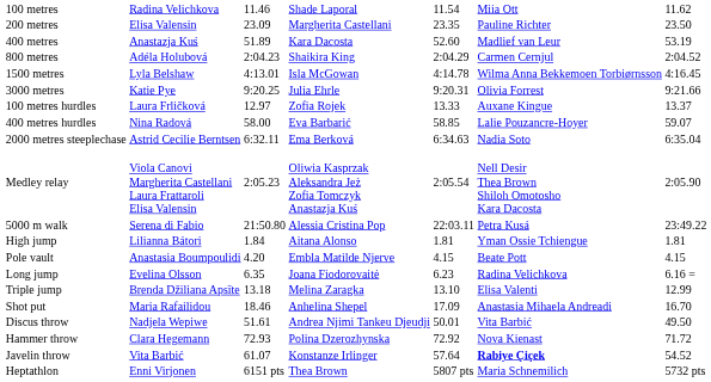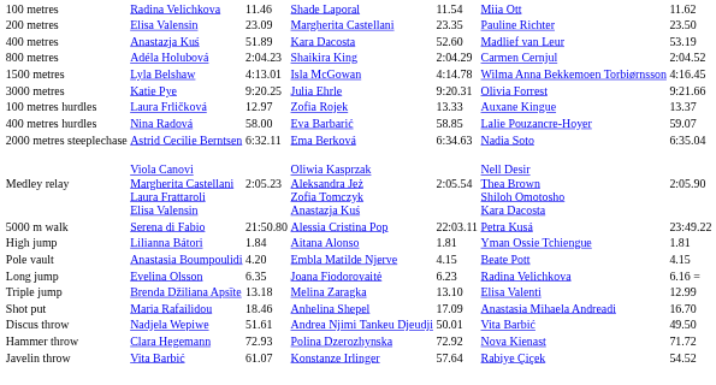 <table>
 <tr>
 <td>100 metres</td>
 <td><a href='#'>Radina Velichkova</a><br></td>
 <td>11.46 </td>
 <td><a href='#'>Shade Laporal</a><br></td>
 <td>11.54 </td>
 <td><a href='#'>Miia Ott</a><br></td>
 <td>11.62</td>
 </tr>
 <tr>
 <td>200 metres</td>
 <td><a href='#'>Elisa Valensin</a><br></td>
 <td>23.09 </td>
 <td><a href='#'>Margherita Castellani</a> <br></td>
 <td>23.35 </td>
 <td><a href='#'>Pauline Richter</a><br></td>
 <td>23.50 </td>
 </tr>
 <tr>
 <td>400 metres</td>
 <td><a href='#'>Anastazja Kuś</a><br></td>
 <td>51.89 </td>
 <td><a href='#'>Kara Dacosta</a> <br></td>
 <td>52.60 </td>
 <td><a href='#'>Madlief van Leur</a><br></td>
 <td>53.19</td>
 </tr>
 <tr>
 <td>800 metres</td>
 <td><a href='#'>Adéla Holubová</a><br></td>
 <td>2:04.23 </td>
 <td><a href='#'>Shaikira King</a><br></td>
 <td>2:04.29</td>
 <td><a href='#'>Carmen Cernjul</a><br></td>
 <td>2:04.52 </td>
 </tr>
 <tr>
 <td>1500 metres</td>
 <td><a href='#'>Lyla Belshaw</a><br></td>
 <td>4:13.01 </td>
 <td><a href='#'>Isla McGowan</a><br></td>
 <td>4:14.78 </td>
 <td><a href='#'>Wilma Anna Bekkemoen Torbiørnsson</a><br></td>
 <td>4:16.45</td>
 </tr>
 <tr>
 <td>3000 metres</td>
 <td><a href='#'>Katie Pye</a><br></td>
 <td>9:20.25 </td>
 <td><a href='#'>Julia Ehrle</a><br></td>
 <td>9:20.31 </td>
 <td><a href='#'>Olivia Forrest</a><br></td>
 <td>9:21.66 </td>
 </tr>
 <tr>
 <td>100 metres hurdles</td>
 <td><a href='#'>Laura Frličková</a><br></td>
 <td>12.97</td>
 <td><a href='#'>Zofia Rojek</a><br></td>
 <td>13.33</td>
 <td><a href='#'>Auxane Kingue</a><br></td>
 <td>13.37 </td>
 </tr>
 <tr>
 <td>400 metres hurdles</td>
 <td><a href='#'>Nina Radová</a><br></td>
 <td>58.00 </td>
 <td><a href='#'>Eva Barbarić</a><br></td>
 <td>58.85 </td>
 <td><a href='#'>Lalie Pouzancre-Hoyer</a><br></td>
 <td>59.07 </td>
 </tr>
 <tr>
 <td>2000 metres steeplechase</td>
 <td><a href='#'>Astrid Cecilie Berntsen</a><br></td>
 <td>6:32.11 </td>
 <td><a href='#'>Ema Berková</a><br></td>
 <td>6:34.63 </td>
 <td><a href='#'>Nadia Soto</a><br></td>
 <td>6:35.04</td>
 </tr>
 <tr>
 <td>Medley relay</td>
 <td><br><a href='#'>Viola Canovi</a><br><a href='#'>Margherita Castellani</a><br><a href='#'>Laura Frattaroli</a><br><a href='#'>Elisa Valensin</a></td>
 <td>2:05.23 </td>
 <td><br><a href='#'>Oliwia Kasprzak</a><br><a href='#'>Aleksandra Jeż</a><br><a href='#'>Zofia Tomczyk</a><br><a href='#'>Anastazja Kuś</a></td>
 <td>2:05.54 </td>
 <td><br><a href='#'>Nell Desir</a><br><a href='#'>Thea Brown</a><br><a href='#'>Shiloh Omotosho</a><br><a href='#'>Kara Dacosta</a></td>
 <td>2:05.90 </td>
 </tr>
 <tr>
 <td>5000 m walk</td>
 <td><a href='#'>Serena di Fabio</a><br></td>
 <td>21:50.80 </td>
 <td><a href='#'>Alessia Cristina Pop</a><br></td>
 <td>22:03.11 </td>
 <td><a href='#'>Petra Kusá</a><br></td>
 <td>23:49.22 </td>
 </tr>
 <tr>
 <td>High jump</td>
 <td><a href='#'>Lilianna Bátori</a><br></td>
 <td>1.84</td>
 <td><a href='#'>Aitana Alonso</a><br></td>
 <td>1.81 </td>
 <td><a href='#'>Yman Ossie Tchiengue</a><br></td>
 <td>1.81 </td>
 </tr>
 <tr>
 <td>Pole vault</td>
 <td><a href='#'>Anastasia Boumpoulidi</a><br></td>
 <td>4.20</td>
 <td><a href='#'>Embla Matilde Njerve</a><br></td>
 <td>4.15 </td>
 <td><a href='#'>Beate Pott</a><br></td>
 <td>4.15 </td>
 </tr>
 <tr>
 <td>Long jump</td>
 <td><a href='#'>Evelina Olsson</a><br></td>
 <td>6.35 </td>
 <td><a href='#'>Joana Fiodorovaitė</a><br></td>
 <td>6.23 </td>
 <td><a href='#'>Radina Velichkova</a><br></td>
 <td>6.16 =</td>
 </tr>
 <tr>
 <td>Triple jump</td>
 <td><a href='#'>Brenda Džiliana Apsīte</a><br></td>
 <td>13.18</td>
 <td><a href='#'>Melina Zaragka</a><br></td>
 <td>13.10</td>
 <td><a href='#'>Elisa Valenti</a><br></td>
 <td>12.99</td>
 </tr>
 <tr>
 <td>Shot put</td>
 <td><a href='#'>Maria Rafailidou</a><br></td>
 <td>18.46</td>
 <td><a href='#'>Anhelina Shepel</a><br></td>
 <td>17.09</td>
 <td><a href='#'>Anastasia Mihaela Andreadi</a><br></td>
 <td>16.70</td>
 </tr>
 <tr>
 <td>Discus throw</td>
 <td><a href='#'>Nadjela Wepiwe</a><br></td>
 <td>51.61</td>
 <td><a href='#'>Andrea Njimi Tankeu Djeudji</a><br></td>
 <td>50.01</td>
 <td><a href='#'>Vita Barbić</a><br></td>
 <td>49.50 </td>
 </tr>
 <tr>
 <td>Hammer throw</td>
 <td><a href='#'>Clara Hegemann</a><br></td>
 <td>72.93 </td>
 <td><a href='#'>Polina Dzerozhynska</a><br></td>
 <td>72.92 </td>
 <td><a href='#'>Nova Kienast</a><br></td>
 <td>71.72</td>
 </tr>
 <tr>
 <td>Javelin throw</td>
 <td><a href='#'>Vita Barbić</a><br></td>
 <td>61.07 </td>
 <td><a href='#'>Konstanze Irlinger</a><br></td>
 <td>57.64 </td>
-<td><strong><a href='#'>Rabiye Çiçek</a><br></strong></td>
+<td><a href='#'>Rabiye Çiçek</a><br></td>
 <td>54.52 </td>
 </tr>
-<tr>
-<td>Heptathlon</td>
-<td><a href='#'>Enni Virjonen</a><br></td>
-<td>6151 pts</td>
-<td><a href='#'>Thea Brown</a><br></td>
-<td>5807 pts</td>
-<td><a href='#'>Maria Schnemilich</a><br></td>
-<td>5732 pts</td>
-</tr>
 </table>
